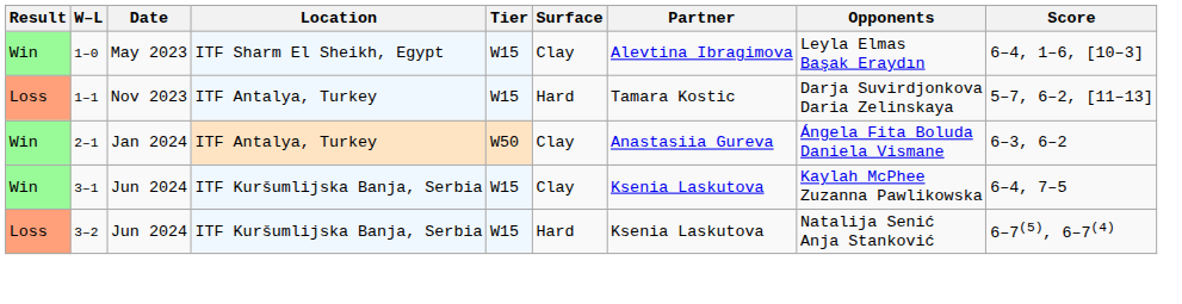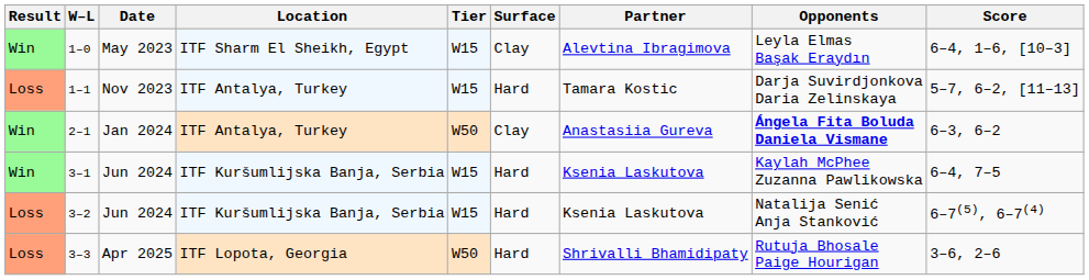 <table class="wikitable sortable">
 <tr>
 <th>Result</th>
 <th class="unsortable">W–L</th>
 <th>Date</th>
 <th>Location</th>
 <th>Tier</th>
 <th>Surface</th>
 <th>Partner</th>
 <th>Opponents</th>
 <th class="unsortable">Score</th>
 </tr>
 <tr>
 <td bgcolor=98FB98>Win</td>
 <td><small>1–0</small></td>
 <td>May 2023</td>
 <td style="background:#f0f8ff;">ITF Sharm El Sheikh, Egypt</td>
 <td style="background:#f0f8ff;">W15</td>
 <td>Clay</td>
 <td> <a href='#'>Alevtina Ibragimova</a></td>
 <td> Leyla Elmas <br>  <a href='#'>Başak Eraydın</a></td>
 <td>6–4, 1–6, [10–3]</td>
 </tr>
 <tr>
 <td style="background:#ffa07a;">Loss</td>
 <td><small>1–1</small></td>
 <td>Nov 2023</td>
 <td style="background:#f0f8ff;">ITF Antalya, Turkey</td>
 <td style="background:#f0f8ff;">W15</td>
 <td>Hard</td>
 <td> Tamara Kostic</td>
 <td> Darja Suvirdjonkova <br>  Daria Zelinskaya</td>
 <td>5–7, 6–2, [11–13]</td>
 </tr>
 <tr>
 <td style="background:#98fb98;">Win</td>
 <td><small>2–1</small></td>
 <td>Jan 2024</td>
 <td style="background:#ffe4c4;">ITF Antalya, Turkey</td>
 <td style="background:#ffe4c4;">W50</td>
 <td>Clay</td>
 <td> <a href='#'>Anastasiia Gureva</a></td>
-<td> <a href='#'>Ángela Fita Boluda</a> <br>  <a href='#'>Daniela Vismane</a></td>
+<td><strong> <a href='#'>Ángela Fita Boluda</a> <br>  <a href='#'>Daniela Vismane</a></strong></td>
 <td>6–3, 6–2</td>
 </tr>
 <tr>
 <td style="background:#98fb98;">Win</td>
 <td><small>3–1</small></td>
 <td>Jun 2024</td>
 <td style="background:#f0f8ff;">ITF Kuršumlijska Banja, Serbia</td>
 <td style="background:#f0f8ff;">W15</td>
-<td>Clay</td>
+<td>Hard</td>
 <td> <a href='#'>Ksenia Laskutova</a></td>
 <td> <a href='#'>Kaylah McPhee</a> <br>  Zuzanna Pawlikowska</td>
 <td>6–4, 7–5</td>
 </tr>
 <tr>
 <td style="background:#ffa07a;">Loss</td>
 <td><small>3–2</small></td>
 <td>Jun 2024</td>
 <td style="background:#f0f8ff;">ITF Kuršumlijska Banja, Serbia</td>
 <td style="background:#f0f8ff;">W15</td>
 <td>Hard</td>
 <td> Ksenia Laskutova</td>
 <td> Natalija Senić <br>  Anja Stanković</td>
 <td>6–7<sup>(5)</sup>, 6–7<sup>(4)</sup></td>
 </tr>
+<tr>
+<td style="background:#ffa07a;">Loss</td>
+<td><small>3–3</small></td>
+<td>Apr 2025</td>
+<td style="background:#ffe4c4;">ITF Lopota, Georgia</td>
+<td style="background:#ffe4c4;">W50</td>
+<td>Hard</td>
+<td> <a href='#'>Shrivalli Bhamidipaty</a></td>
+<td> <a href='#'>Rutuja Bhosale</a> <br>  <a href='#'>Paige Hourigan</a></td>
+<td>3–6, 2–6</td>
+</tr>
 </table>
